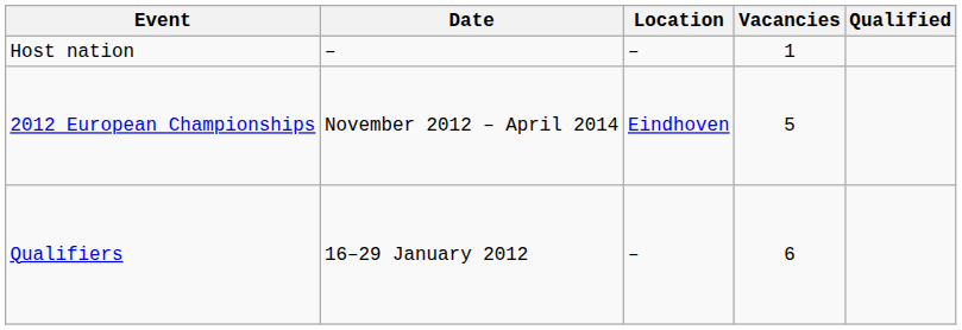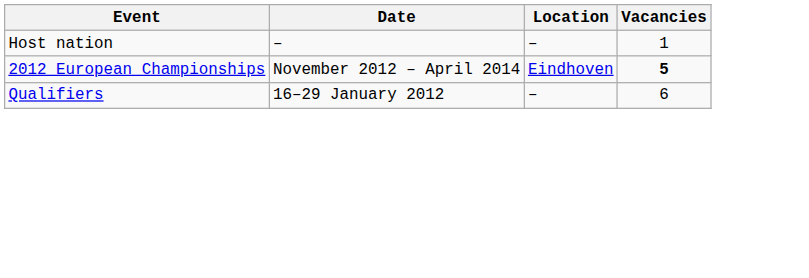 <table class="wikitable">
 <tr>
 <th>Event</th>
 <th>Date</th>
 <th>Location</th>
 <th>Vacancies</th>
-<th>Qualified</th>
 </tr>
 <tr>
 <td>Host nation</td>
 <td>–</td>
 <td>–</td>
 <td align=center>1</td>
-<td></td>
 </tr>
 <tr>
 <td><a href='#'>2012 European Championships</a></td>
 <td>November 2012 – April 2014</td>
 <td> <a href='#'>Eindhoven</a></td>
-<td align=center>5</td>
-<td><br><br><br><br><br></td>
+<td align=center><strong>5</strong></td>
 </tr>
 <tr>
 <td><a href='#'>Qualifiers</a></td>
 <td>16–29 January 2012</td>
 <td>–</td>
 <td align=center>6</td>
-<td><br><br><br><br><br><br></td>
 </tr>
 </table>
